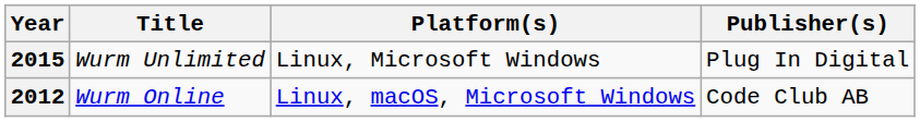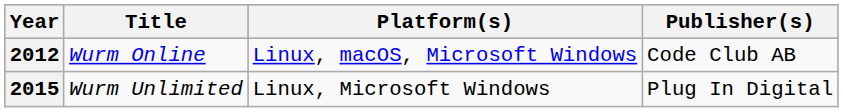 <table class="wikitable sortable plainrowheaders">
 <tr>
 <th scope="col">Year</th>
 <th scope="col">Title</th>
 <th scope="col">Platform(s)</th>
 <th scope="col">Publisher(s)</th>
 </tr>
 <tr>
+<th scope="row">2012</th>
+<td><em><a href='#'>Wurm Online</a></em></td>
+<td><a href='#'>Linux</a>, <a href='#'>macOS</a>, <a href='#'>Microsoft Windows</a></td>
+<td>Code Club AB</td>
+</tr>
+<tr>
 <th scope="row">2015</th>
 <td><em>Wurm Unlimited</em></td>
 <td>Linux, Microsoft Windows</td>
 <td>Plug In Digital</td>
 </tr>
-<tr>
-<th scope="row">2012</th>
-<td><em><a href='#'>Wurm Online</a></em></td>
-<td><a href='#'>Linux</a>, <a href='#'>macOS</a>, <a href='#'>Microsoft Windows</a></td>
-<td>Code Club AB</td>
-</tr>
 </table>
